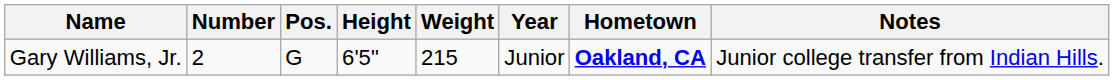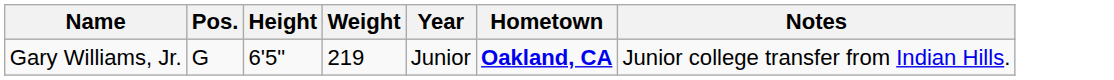 <table class="wikitable sortable" border="1">
 <tr>
 <th>Name</th>
-<th>Number</th>
 <th>Pos.</th>
 <th>Height</th>
 <th>Weight</th>
 <th>Year</th>
 <th>Hometown</th>
 <th class="unsortable">Notes</th>
 </tr>
 <tr>
 <td>Gary Williams, Jr.</td>
-<td>2</td>
 <td>G</td>
 <td>6'5"</td>
-<td>215</td>
+<td>219</td>
 <td>Junior</td>
 <td><strong><a href='#'>Oakland, CA</a></strong></td>
 <td>Junior college transfer from <a href='#'>Indian Hills</a>.</td>
 </tr>
 </table>
